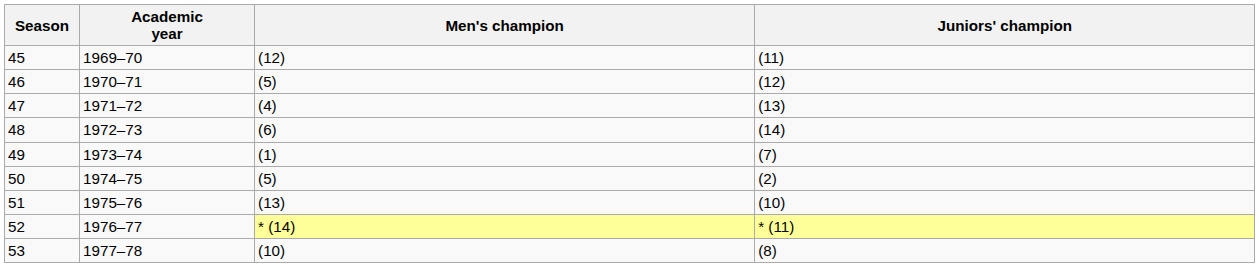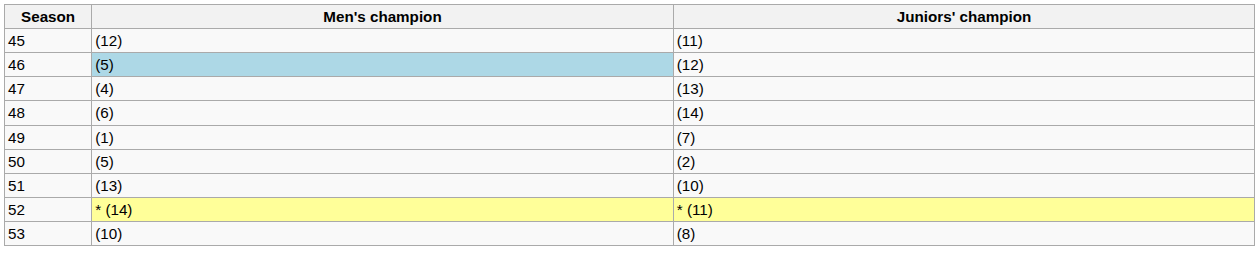 <table class="wikitable" width=99% style="font-size:95%;">
 <tr>
 <th width="6%">Season</th>
-<th width="14%">Academic<br>year</th>
 <th width="40%">Men's champion</th>
 <th width="40%">Juniors' champion</th>
 </tr>
 <tr>
 <td>45</td>
-<td>1969–70</td>
 <td> (12)</td>
 <td> (11)</td>
 </tr>
 <tr>
 <td>46</td>
-<td>1970–71</td>
-<td> (5)</td>
+<td style="background: lightblue;"> (5)</td>
 <td> (12)</td>
 </tr>
 <tr>
 <td>47</td>
-<td>1971–72</td>
 <td> (4)</td>
 <td> (13)</td>
 </tr>
 <tr>
 <td>48</td>
-<td>1972–73</td>
 <td> (6)</td>
 <td> (14)</td>
 </tr>
 <tr>
 <td>49</td>
-<td>1973–74</td>
 <td> (1)</td>
 <td> (7)</td>
 </tr>
 <tr>
 <td>50</td>
-<td>1974–75</td>
 <td> (5)</td>
 <td> (2)</td>
 </tr>
 <tr>
 <td>51</td>
-<td>1975–76</td>
 <td> (13)</td>
 <td> (10)</td>
 </tr>
 <tr>
 <td>52</td>
-<td>1976–77</td>
 <td bgcolor="#FFFF99">* (14)</td>
 <td bgcolor="#FFFF99">* (11)</td>
 </tr>
 <tr>
 <td>53</td>
-<td>1977–78</td>
 <td> (10)</td>
 <td> (8)</td>
 </tr>
 </table>
